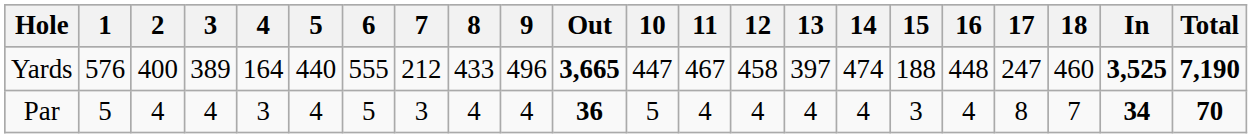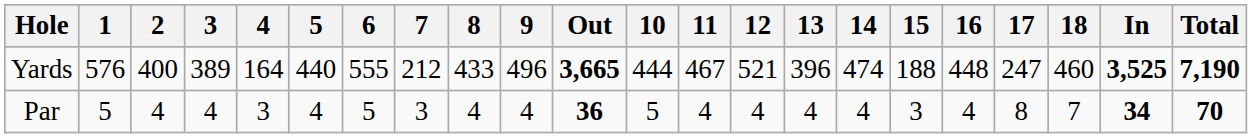 <table class="wikitable" style="text-align:center">
 <tr>
 <th align="left">Hole</th>
 <th>1</th>
 <th>2</th>
 <th>3</th>
 <th>4</th>
 <th>5</th>
 <th>6</th>
 <th>7</th>
 <th>8</th>
 <th>9</th>
 <th>Out</th>
 <th>10</th>
 <th>11</th>
 <th>12</th>
 <th>13</th>
 <th>14</th>
 <th>15</th>
 <th>16</th>
 <th>17</th>
 <th>18</th>
 <th>In</th>
 <th>Total</th>
 </tr>
 <tr>
 <td align="left">Yards</td>
 <td>576</td>
 <td>400</td>
 <td>389</td>
 <td>164</td>
 <td>440</td>
 <td>555</td>
 <td>212</td>
 <td>433</td>
 <td>496</td>
 <td><strong>3,665</strong></td>
-<td>447</td>
+<td>444</td>
 <td>467</td>
-<td>458</td>
-<td>397</td>
+<td>521</td>
+<td>396</td>
 <td>474</td>
 <td>188</td>
 <td>448</td>
 <td>247</td>
 <td>460</td>
 <td><strong>3,525</strong></td>
 <td><strong>7,190</strong></td>
 </tr>
 <tr>
 <td>Par</td>
 <td>5</td>
 <td>4</td>
 <td>4</td>
 <td>3</td>
 <td>4</td>
 <td>5</td>
 <td>3</td>
 <td>4</td>
 <td>4</td>
 <td><strong>36</strong></td>
 <td>5</td>
 <td>4</td>
 <td>4</td>
 <td>4</td>
 <td>4</td>
 <td>3</td>
 <td>4</td>
 <td>8</td>
 <td>7</td>
 <td><strong>34</strong></td>
 <td><strong>70</strong></td>
 </tr>
 </table>
